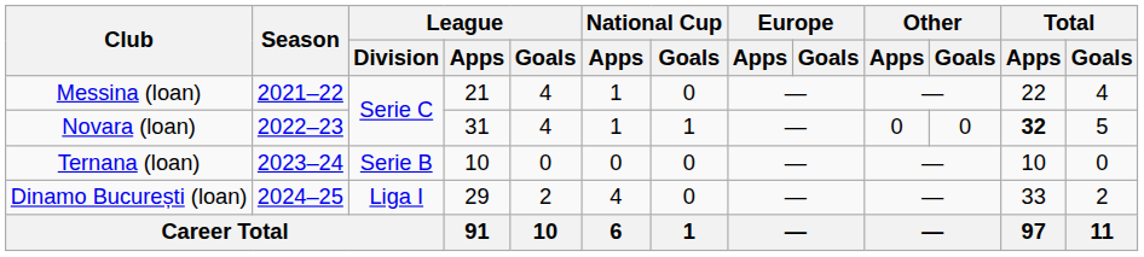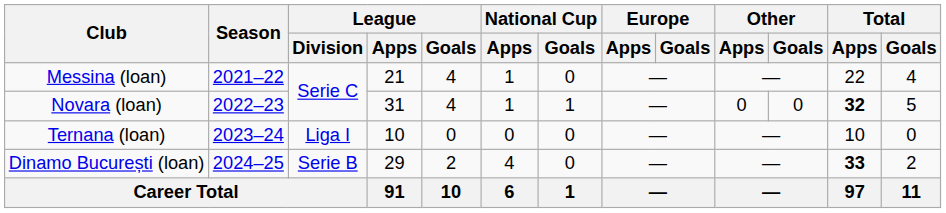 <table class=wikitable style=text-align:center>
 <tr>
 <th rowspan=2>Club</th>
 <th rowspan=2>Season</th>
 <th colspan=3>League</th>
 <th colspan=2>National Cup</th>
 <th colspan=2>Europe</th>
 <th colspan=2>Other</th>
 <th colspan=2>Total</th>
 </tr>
 <tr>
 <th>Division</th>
 <th>Apps</th>
 <th>Goals</th>
 <th>Apps</th>
 <th>Goals</th>
 <th>Apps</th>
 <th>Goals</th>
 <th>Apps</th>
 <th>Goals</th>
 <th>Apps</th>
 <th>Goals</th>
 </tr>
 <tr>
 <td><a href='#'>Messina</a> (loan)</td>
 <td><a href='#'>2021–22</a></td>
 <td rowspan="2"><a href='#'>Serie C</a></td>
 <td>21</td>
 <td>4</td>
 <td>1</td>
 <td>0</td>
 <td colspan="2">—</td>
 <td colspan="2">—</td>
 <td>22</td>
 <td>4</td>
 </tr>
 <tr>
 <td><a href='#'>Novara</a> (loan)</td>
 <td><a href='#'>2022–23</a></td>
 <td>31</td>
 <td>4</td>
 <td>1</td>
 <td>1</td>
 <td colspan="2">—</td>
 <td>0</td>
 <td>0</td>
 <td><strong>32</strong></td>
 <td>5</td>
 </tr>
 <tr>
 <td><a href='#'>Ternana</a> (loan)</td>
 <td><a href='#'>2023–24</a></td>
-<td><a href='#'>Serie B</a></td>
+<td><a href='#'>Liga I</a></td>
 <td>10</td>
 <td>0</td>
 <td>0</td>
 <td>0</td>
 <td colspan="2">—</td>
 <td colspan="2">—</td>
 <td>10</td>
 <td>0</td>
 </tr>
 <tr>
 <td><a href='#'>Dinamo București</a> (loan)</td>
 <td><a href='#'>2024–25</a></td>
-<td><a href='#'>Liga I</a></td>
+<td><a href='#'>Serie B</a></td>
 <td>29</td>
 <td>2</td>
 <td>4</td>
 <td>0</td>
 <td colspan="2">—</td>
 <td colspan="2">—</td>
-<td>33</td>
+<td><strong>33</strong></td>
 <td>2</td>
 </tr>
 <tr>
 <th colspan="3">Career Total</th>
 <th>91</th>
 <th>10</th>
 <th>6</th>
 <th>1</th>
 <th colspan="2">—</th>
 <th colspan="2">—</th>
 <th>97</th>
 <th>11</th>
 </tr>
 </table>
